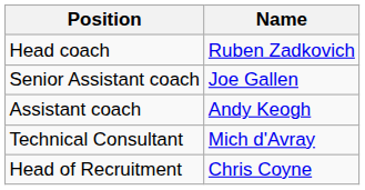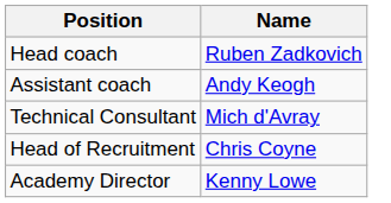 <table class="wikitable">
 <tr>
 <th>Position</th>
 <th>Name</th>
 </tr>
 <tr>
 <td>Head coach</td>
 <td> <a href='#'>Ruben Zadkovich</a></td>
-</tr>
-<tr>
-<td>Senior Assistant coach</td>
-<td> <a href='#'>Joe Gallen</a></td>
 </tr>
 <tr>
 <td>Assistant coach</td>
 <td> <a href='#'>Andy Keogh</a></td>
 </tr>
 <tr>
 <td>Technical Consultant</td>
 <td> <a href='#'>Mich d'Avray</a></td>
 </tr>
 <tr>
 <td>Head of Recruitment</td>
 <td> <a href='#'>Chris Coyne</a></td>
 </tr>
+<tr>
+<td>Academy Director</td>
+<td> <a href='#'>Kenny Lowe</a></td>
+</tr>
 </table>
